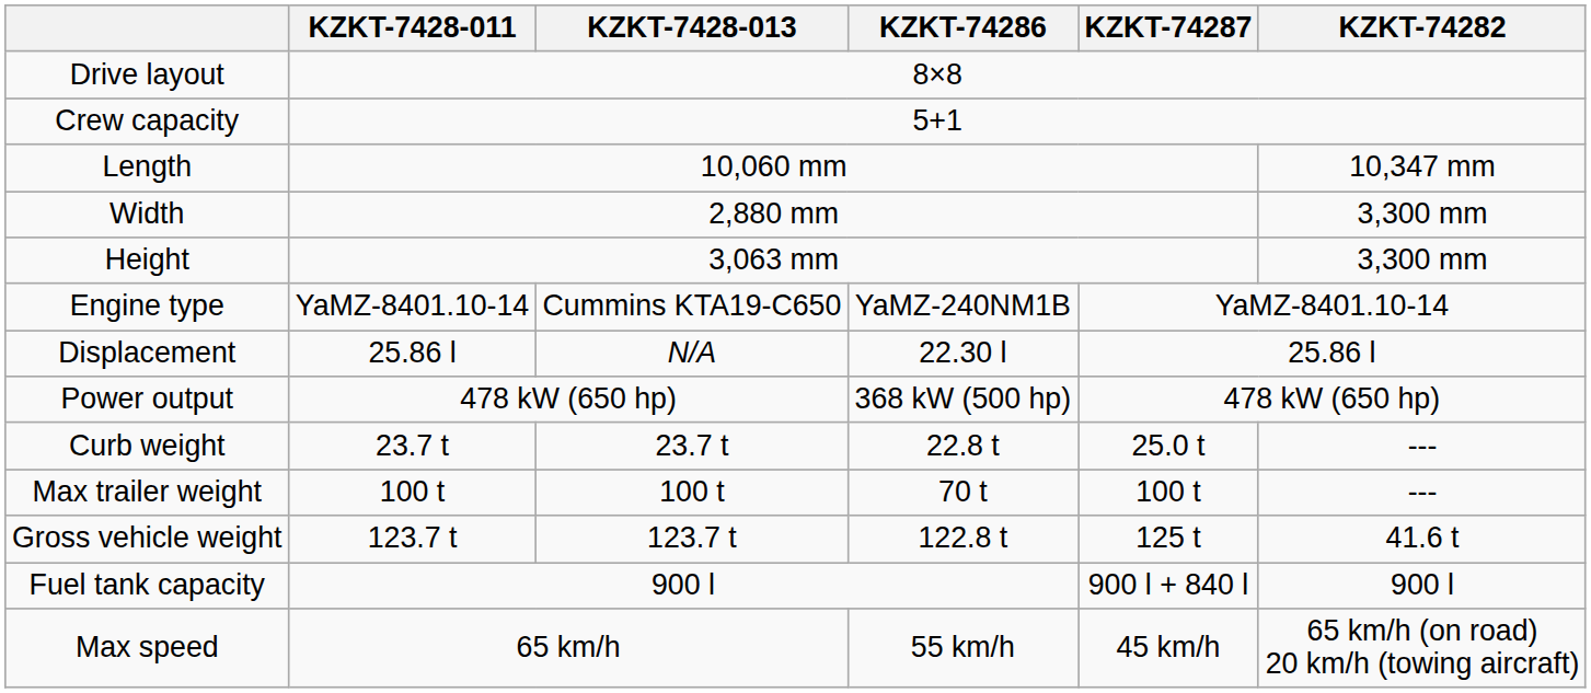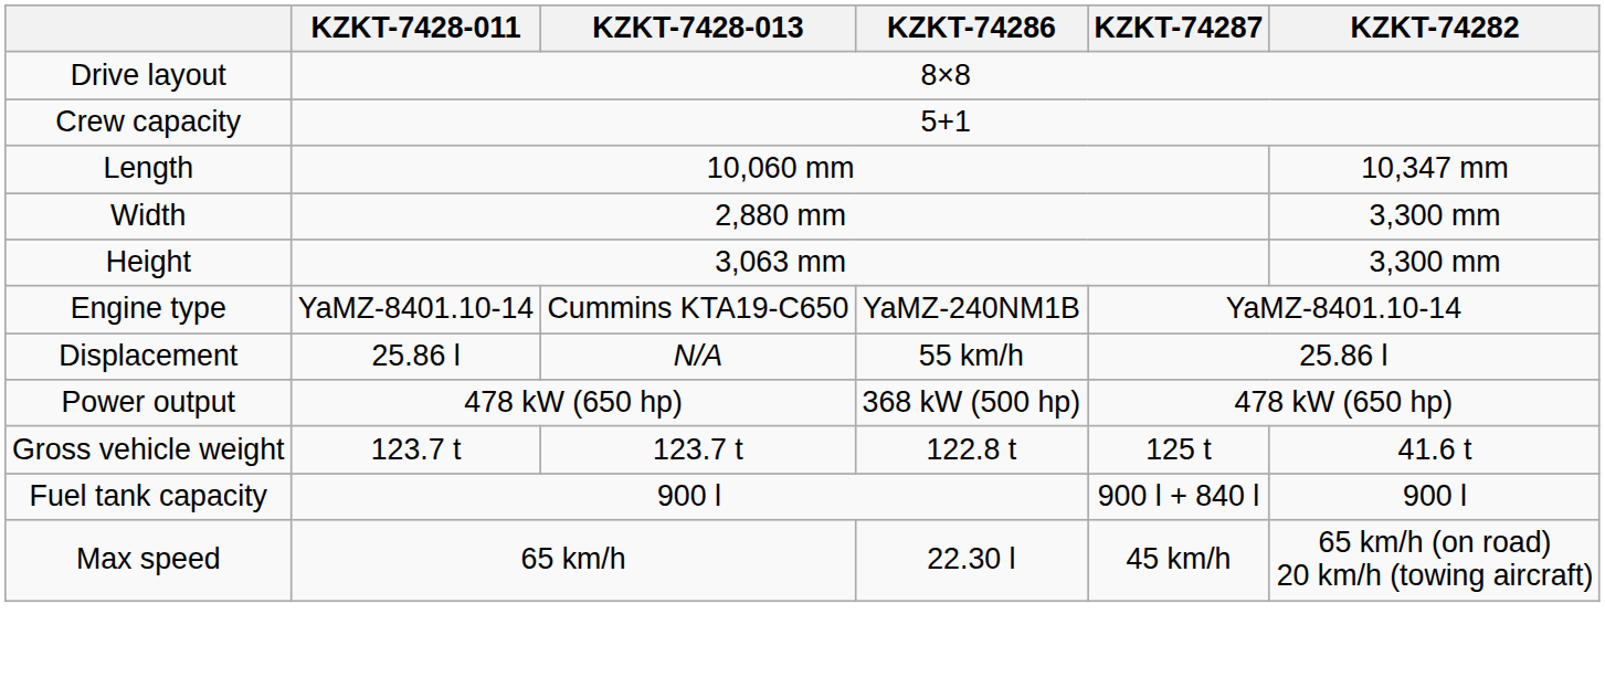 <table class="wikitable" style="text-align:center">
 <tr>
 <th></th>
 <th>KZKT-7428-011</th>
 <th>KZKT-7428-013</th>
 <th>KZKT-74286</th>
 <th>KZKT-74287</th>
 <th>KZKT-74282</th>
 </tr>
 <tr>
 <td>Drive layout</td>
 <td colspan="5">8×8</td>
 </tr>
 <tr>
 <td>Crew capacity</td>
 <td colspan="5">5+1</td>
 </tr>
 <tr>
 <td>Length</td>
 <td colspan="4">10,060 mm</td>
 <td>10,347 mm</td>
 </tr>
 <tr>
 <td>Width</td>
 <td colspan="4">2,880 mm</td>
 <td>3,300 mm</td>
 </tr>
 <tr>
 <td>Height</td>
 <td colspan="4">3,063 mm</td>
 <td>3,300 mm</td>
 </tr>
 <tr>
 <td>Engine type</td>
 <td>YaMZ-8401.10-14</td>
 <td>Cummins KTA19-C650</td>
 <td>YaMZ-240NM1B</td>
 <td colspan="2">YaMZ-8401.10-14</td>
 </tr>
 <tr>
 <td>Displacement</td>
 <td>25.86 l</td>
 <td><em>N/A</em></td>
-<td>22.30 l</td>
+<td>55 km/h</td>
 <td colspan="2">25.86 l</td>
 </tr>
 <tr>
 <td>Power output</td>
 <td colspan="2">478 kW (650 hp)</td>
 <td>368 kW (500 hp)</td>
 <td colspan="2">478 kW (650 hp)</td>
-</tr>
-<tr>
-<td>Curb weight</td>
-<td>23.7 t</td>
-<td>23.7 t</td>
-<td>22.8 t</td>
-<td>25.0 t</td>
-<td>---</td>
-</tr>
-<tr>
-<td>Max trailer weight</td>
-<td>100 t</td>
-<td>100 t</td>
-<td>70 t</td>
-<td>100 t</td>
-<td>---</td>
 </tr>
 <tr>
 <td>Gross vehicle weight</td>
 <td>123.7 t</td>
 <td>123.7 t</td>
 <td>122.8 t</td>
 <td>125 t</td>
 <td>41.6 t</td>
 </tr>
 <tr>
 <td>Fuel tank capacity</td>
 <td colspan="3">900 l</td>
 <td>900 l + 840 l</td>
 <td>900 l</td>
 </tr>
 <tr>
 <td>Max speed</td>
 <td colspan="2">65 km/h</td>
-<td>55 km/h</td>
+<td>22.30 l</td>
 <td>45 km/h</td>
 <td>65 km/h (on road)<br>20 km/h (towing aircraft)</td>
 </tr>
 </table>
